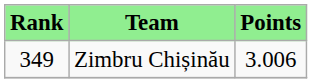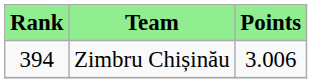 <table class="wikitable" style="text-align: center;">
 <tr>
 <th style="background:lightgreen;">Rank</th>
 <th style="background:lightgreen;">Team</th>
 <th style="background:lightgreen;">Points</th>
 </tr>
 <tr>
-<td>349</td>
+<td>394</td>
 <td align=left> Zimbru Chișinău</td>
 <td>3.006</td>
 </tr>
 <tr>
 </tr>
 </table>
